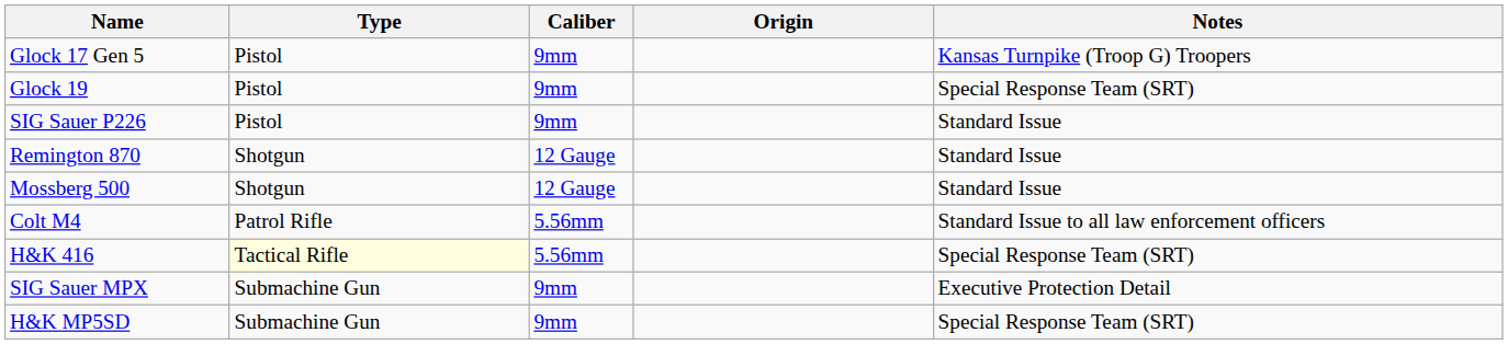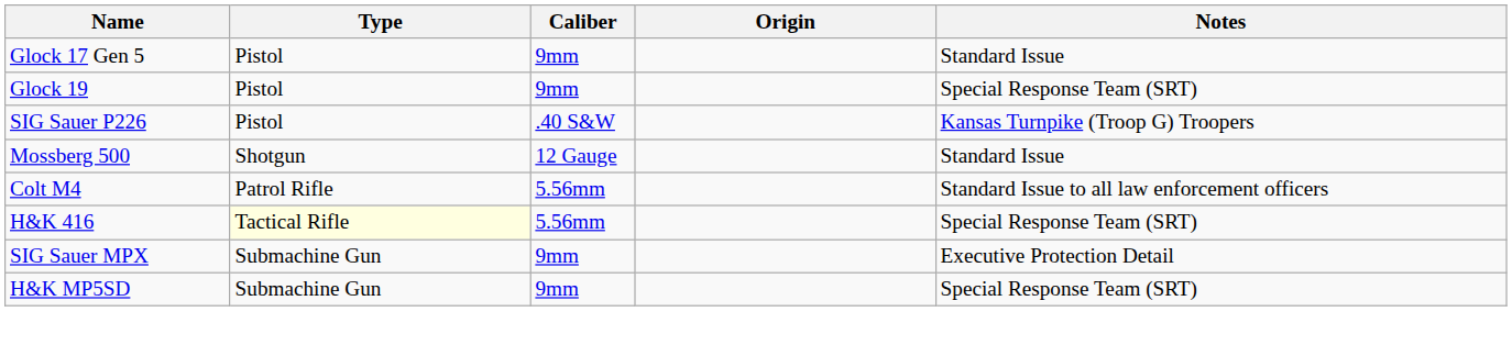 <table class="wikitable" style="width:90%;">
 <tr>
 <th style="width:15%;">Name</th>
 <th style="width:20%;">Type</th>
 <th style="width:7%;">Caliber</th>
 <th style="width:20%;">Origin</th>
 <th>Notes</th>
 </tr>
 <tr>
 <td><a href='#'>Glock 17</a> Gen 5</td>
 <td>Pistol</td>
 <td><a href='#'>9mm</a></td>
 <td></td>
-<td><a href='#'>Kansas Turnpike</a> (Troop G) Troopers</td>
+<td>Standard Issue</td>
 </tr>
 <tr>
 <td><a href='#'>Glock 19</a></td>
 <td>Pistol</td>
 <td><a href='#'>9mm</a></td>
 <td></td>
 <td>Special Response Team (SRT)</td>
 </tr>
 <tr>
 <td><a href='#'>SIG Sauer P226</a></td>
 <td>Pistol</td>
-<td><a href='#'>9mm</a></td>
+<td><a href='#'>.40 S&W</a></td>
 <td></td>
-<td>Standard Issue</td>
-</tr>
-<tr>
-<td><a href='#'>Remington 870</a></td>
-<td>Shotgun</td>
-<td><a href='#'>12 Gauge</a></td>
-<td></td>
-<td>Standard Issue</td>
+<td><a href='#'>Kansas Turnpike</a> (Troop G) Troopers</td>
 </tr>
 <tr>
 <td><a href='#'>Mossberg 500</a></td>
 <td>Shotgun</td>
 <td><a href='#'>12 Gauge</a></td>
 <td></td>
 <td>Standard Issue</td>
 </tr>
 <tr>
 <td><a href='#'>Colt M4</a></td>
 <td>Patrol Rifle</td>
 <td><a href='#'>5.56mm</a></td>
 <td></td>
 <td>Standard Issue to all law enforcement officers</td>
 </tr>
 <tr>
 <td><a href='#'>H&K 416</a></td>
 <td style="background: lightyellow;">Tactical Rifle</td>
 <td><a href='#'>5.56mm</a></td>
 <td></td>
 <td>Special Response Team (SRT)</td>
 </tr>
 <tr>
 <td><a href='#'>SIG Sauer MPX</a></td>
 <td>Submachine Gun</td>
 <td><a href='#'>9mm</a></td>
 <td></td>
 <td>Executive Protection Detail</td>
 </tr>
 <tr>
 <td><a href='#'>H&K MP5SD</a></td>
 <td>Submachine Gun</td>
 <td><a href='#'>9mm</a></td>
 <td></td>
 <td>Special Response Team (SRT)</td>
 </tr>
 </table>
